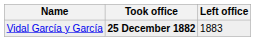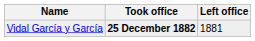 <table class="wikitable">
 <tr>
 <th>Name</th>
 <th>Took office</th>
 <th>Left office</th>
 </tr>
 <tr bgcolor="efefef">
 <td><a href='#'>Vidal García y García</a></td>
 <td><strong>25 December 1882</strong></td>
-<td>1883</td>
+<td>1881</td>
 </tr>
 </table>
